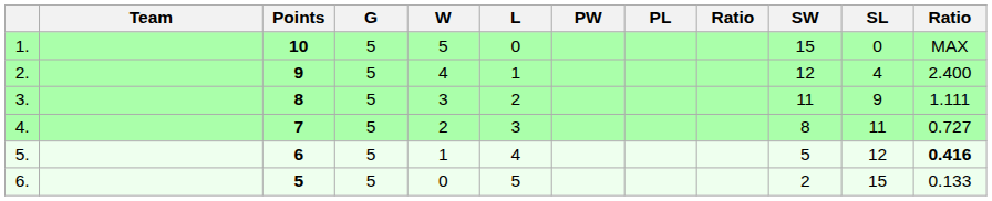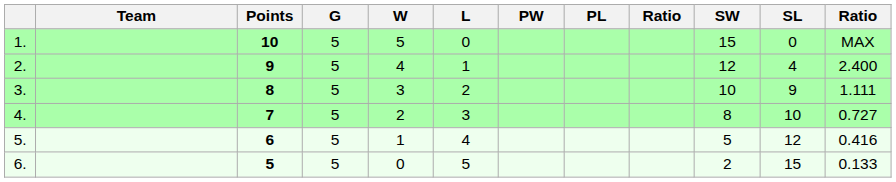 <table class=wikitable style="text-align:center">
 <tr style="background: #DCDCDC">
 <th width="25"></th>
 <th width="200">Team</th>
 <th width="60">Points</th>
 <th width="60">G</th>
 <th width="60">W</th>
 <th width="60">L</th>
 <th width="60">PW</th>
 <th width="60">PL</th>
 <th width="60">Ratio</th>
 <th width="60">SW</th>
 <th width="60">SL</th>
 <th width="60">Ratio</th>
 </tr>
 <tr style="background: #AAFFAA">
 <td>1.</td>
 <td align=left></td>
 <td><strong>10</strong></td>
 <td>5</td>
 <td>5</td>
 <td>0</td>
 <td></td>
 <td></td>
 <td></td>
 <td>15</td>
 <td>0</td>
 <td>MAX</td>
 </tr>
 <tr style="background: #AAFFAA">
 <td>2.</td>
 <td align=left></td>
 <td><strong>9</strong></td>
 <td>5</td>
 <td>4</td>
 <td>1</td>
 <td></td>
 <td></td>
 <td></td>
 <td>12</td>
 <td>4</td>
 <td>2.400</td>
 </tr>
 <tr style="background: #AAFFAA">
 <td>3.</td>
 <td align=left></td>
 <td><strong>8</strong></td>
 <td>5</td>
 <td>3</td>
 <td>2</td>
 <td></td>
 <td></td>
 <td></td>
-<td>11</td>
+<td>10</td>
 <td>9</td>
 <td>1.111</td>
 </tr>
 <tr style="background: #AAFFAA">
 <td>4.</td>
 <td align=left></td>
 <td><strong>7</strong></td>
 <td>5</td>
 <td>2</td>
 <td>3</td>
 <td></td>
 <td></td>
 <td></td>
 <td>8</td>
-<td>11</td>
+<td>10</td>
 <td>0.727</td>
 </tr>
 <tr style="background: #EEFFEE">
 <td>5.</td>
 <td align=left></td>
 <td><strong>6</strong></td>
 <td>5</td>
 <td>1</td>
 <td>4</td>
 <td></td>
 <td></td>
 <td></td>
 <td>5</td>
 <td>12</td>
-<td><strong>0.416</strong></td>
+<td>0.416</td>
 </tr>
 <tr style="background: #EEFFEE">
 <td>6.</td>
 <td align=left></td>
 <td><strong>5</strong></td>
 <td>5</td>
 <td>0</td>
 <td>5</td>
 <td></td>
 <td></td>
 <td></td>
 <td>2</td>
 <td>15</td>
 <td>0.133</td>
 </tr>
 </table>
